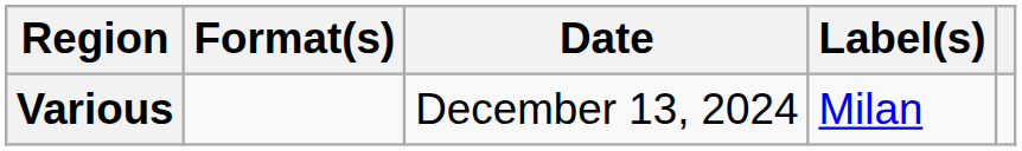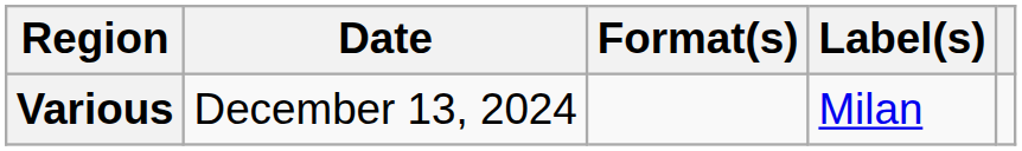 <table class="wikitable plainrowheaders">
 <tr>
 <th scope="col">Region</th>
+<th scope="col">Date</th>
 <th scope="col">Format(s)</th>
-<th scope="col">Date</th>
 <th scope="col">Label(s)</th>
 <th scope="col"></th>
 </tr>
 <tr>
 <th scope="row">Various</th>
+<td>December 13, 2024</td>
 <td></td>
-<td>December 13, 2024</td>
 <td><a href='#'>Milan</a></td>
 <td style="text-align:center"></td>
 </tr>
 </table>
